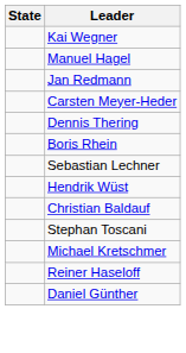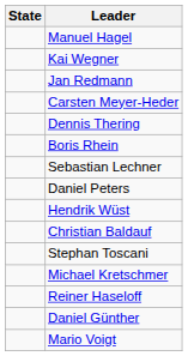 <table class="wikitable">
 <tr>
 <th>State</th>
 <th>Leader</th>
 </tr>
 <tr>
 <td></td>
-<td><a href='#'>Kai Wegner</a></td>
+<td><a href='#'>Manuel Hagel</a></td>
 </tr>
 <tr>
 <td></td>
-<td><a href='#'>Manuel Hagel</a></td>
+<td><a href='#'>Kai Wegner</a></td>
 </tr>
 <tr>
 <td></td>
 <td><a href='#'>Jan Redmann</a></td>
 </tr>
 <tr>
 <td></td>
 <td><a href='#'>Carsten Meyer-Heder</a></td>
 </tr>
 <tr>
 <td></td>
 <td><a href='#'>Dennis Thering</a></td>
 </tr>
 <tr>
 <td></td>
 <td><a href='#'>Boris Rhein</a></td>
 </tr>
 <tr>
 <td></td>
 <td>Sebastian Lechner</td>
+</tr>
+<tr>
+<td></td>
+<td>Daniel Peters</td>
 </tr>
 <tr>
 <td></td>
 <td><a href='#'>Hendrik Wüst</a></td>
 </tr>
 <tr>
 <td></td>
 <td><a href='#'>Christian Baldauf</a></td>
 </tr>
 <tr>
 <td></td>
 <td>Stephan Toscani</td>
 </tr>
 <tr>
 <td></td>
 <td><a href='#'>Michael Kretschmer</a></td>
 </tr>
 <tr>
 <td></td>
 <td><a href='#'>Reiner Haseloff</a></td>
 </tr>
 <tr>
 <td></td>
 <td><a href='#'>Daniel Günther</a></td>
 </tr>
+<tr>
+<td></td>
+<td><a href='#'>Mario Voigt</a></td>
+</tr>
 </table>
